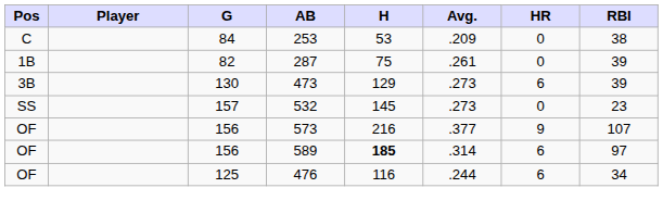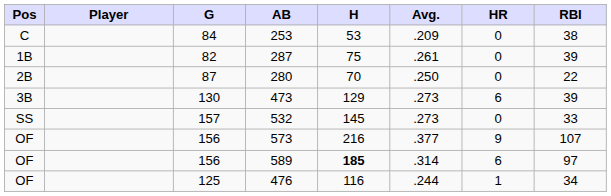 <table class="wikitable sortable">
 <tr>
 <th style="background:#ddf; width:5%;">Pos</th>
 <th style="background:#ddf; width:16%;">Player</th>
 <th style="background:#ddf; width:9%;">G</th>
 <th style="background:#ddf; width:9%;">AB</th>
 <th style="background:#ddf; width:9%;">H</th>
 <th style="background:#ddf; width:9%;">Avg.</th>
 <th style="background:#ddf; width:9%;">HR</th>
 <th style="background:#ddf; width:9%;">RBI</th>
 </tr>
 <tr style="text-align:center;">
 <td>C</td>
 <td></td>
 <td>84</td>
 <td>253</td>
 <td>53</td>
 <td>.209</td>
 <td>0</td>
 <td>38</td>
 </tr>
 <tr style="text-align:center;">
 <td>1B</td>
 <td></td>
 <td>82</td>
 <td>287</td>
 <td>75</td>
 <td>.261</td>
 <td>0</td>
 <td>39</td>
 </tr>
 <tr style="text-align:center;">
+<td>2B</td>
+<td></td>
+<td>87</td>
+<td>280</td>
+<td>70</td>
+<td>.250</td>
+<td>0</td>
+<td>22</td>
+</tr>
+<tr style="text-align:center;">
 <td>3B</td>
 <td></td>
 <td>130</td>
 <td>473</td>
 <td>129</td>
 <td>.273</td>
 <td>6</td>
 <td>39</td>
 </tr>
 <tr style="text-align:center;">
 <td>SS</td>
 <td></td>
 <td>157</td>
 <td>532</td>
 <td>145</td>
 <td>.273</td>
 <td>0</td>
-<td>23</td>
+<td>33</td>
 </tr>
 <tr style="text-align:center;">
 <td>OF</td>
 <td></td>
 <td>156</td>
 <td>573</td>
 <td>216</td>
 <td>.377</td>
 <td>9</td>
 <td>107</td>
 </tr>
 <tr style="text-align:center;">
 <td>OF</td>
 <td></td>
 <td>156</td>
 <td>589</td>
 <td><strong>185</strong></td>
 <td>.314</td>
 <td>6</td>
 <td>97</td>
 </tr>
 <tr style="text-align:center;">
 <td>OF</td>
 <td></td>
 <td>125</td>
 <td>476</td>
 <td>116</td>
 <td>.244</td>
-<td>6</td>
+<td>1</td>
 <td>34</td>
 </tr>
 </table>
